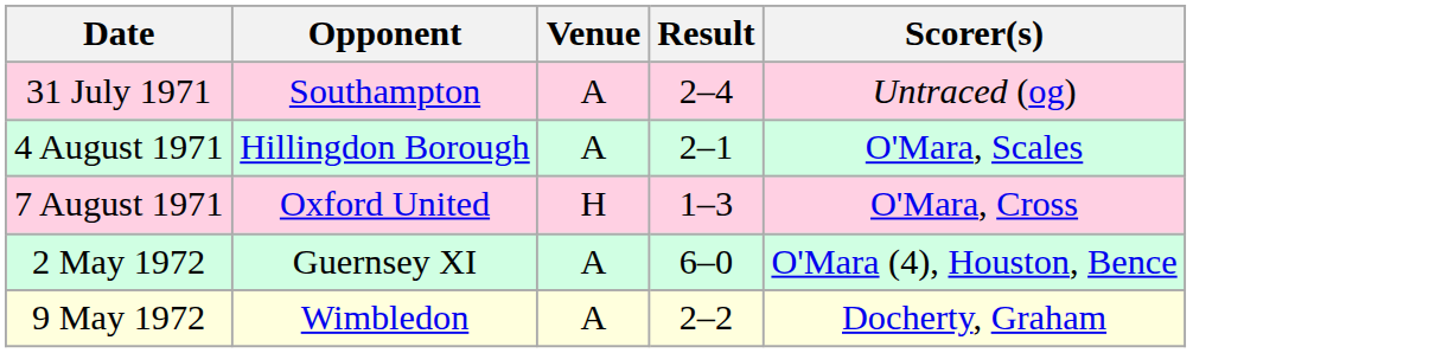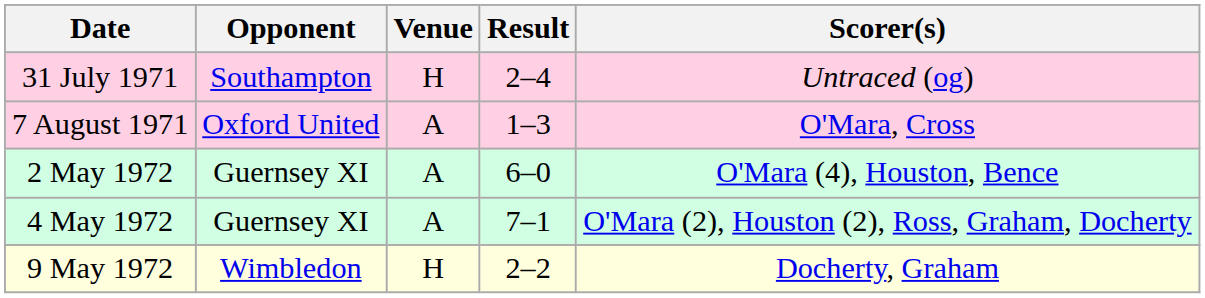 <table class="wikitable sortable" style="text-align:center;">
 <tr>
 <th>Date</th>
 <th>Opponent</th>
 <th>Venue</th>
 <th>Result</th>
 <th>Scorer(s)</th>
 </tr>
 <tr style="background:#ffd0e3;">
 <td>31 July 1971</td>
 <td><a href='#'>Southampton</a></td>
-<td>A</td>
+<td>H</td>
 <td>2–4</td>
 <td><em>Untraced</em> (<a href='#'>og</a>)</td>
-</tr>
-<tr style="background:#d0ffe3;">
-<td>4 August 1971</td>
-<td><a href='#'>Hillingdon Borough</a></td>
-<td>A</td>
-<td>2–1</td>
-<td><a href='#'>O'Mara</a>, <a href='#'>Scales</a></td>
 </tr>
 <tr style="background:#ffd0e3;">
 <td>7 August 1971</td>
 <td><a href='#'>Oxford United</a></td>
-<td>H</td>
+<td>A</td>
 <td>1–3</td>
 <td><a href='#'>O'Mara</a>, <a href='#'>Cross</a></td>
 </tr>
 <tr style="background:#d0ffe3;">
 <td>2 May 1972</td>
 <td>Guernsey XI</td>
 <td>A</td>
 <td>6–0</td>
 <td><a href='#'>O'Mara</a> (4), <a href='#'>Houston</a>, <a href='#'>Bence</a></td>
 </tr>
+<tr style="background:#d0ffe3;">
+<td>4 May 1972</td>
+<td>Guernsey XI</td>
+<td>A</td>
+<td>7–1</td>
+<td><a href='#'>O'Mara</a> (2), <a href='#'>Houston</a> (2), <a href='#'>Ross</a>, <a href='#'>Graham</a>, <a href='#'>Docherty</a></td>
+</tr>
 <tr style="background:#ffd;">
 <td>9 May 1972</td>
 <td><a href='#'>Wimbledon</a></td>
-<td>A</td>
+<td>H</td>
 <td>2–2</td>
 <td><a href='#'>Docherty</a>, <a href='#'>Graham</a></td>
 </tr>
 </table>
